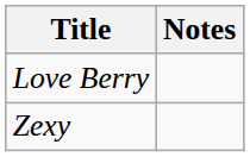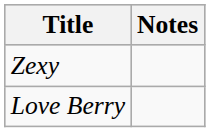 <table class="wikitable">
 <tr>
 <th>Title</th>
 <th>Notes</th>
 </tr>
 <tr>
+<td><em>Zexy</em></td>
+<td></td>
+</tr>
+<tr>
 <td><em>Love Berry</em></td>
 <td></td>
 </tr>
-<tr>
-<td><em>Zexy</em></td>
-<td></td>
-</tr>
 </table>
